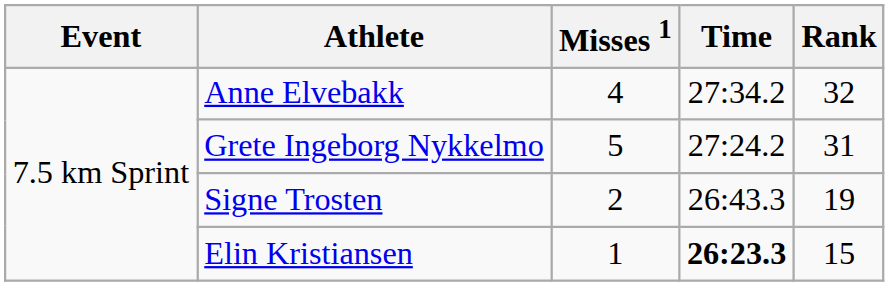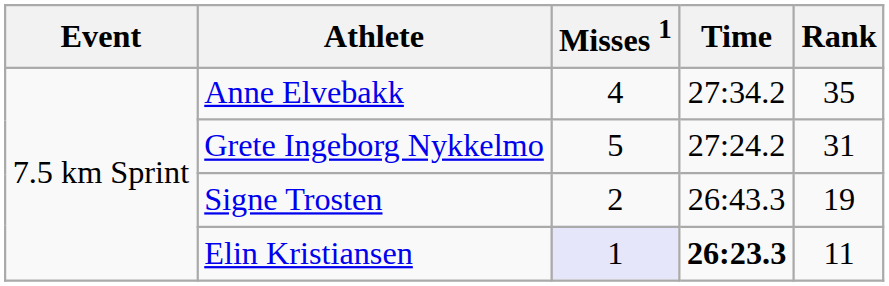 <table class="wikitable" style="font-size:90%">
 <tr>
 <th>Event</th>
 <th>Athlete</th>
 <th>Misses <sup>1</sup></th>
 <th>Time</th>
 <th>Rank</th>
 </tr>
 <tr>
 <td rowspan="4">7.5 km Sprint</td>
 <td><a href='#'>Anne Elvebakk</a></td>
 <td align="center">4</td>
 <td align="center">27:34.2</td>
-<td align="center">32</td>
+<td align="center">35</td>
 </tr>
 <tr>
 <td><a href='#'>Grete Ingeborg Nykkelmo</a></td>
 <td align="center">5</td>
 <td align="center">27:24.2</td>
 <td align="center">31</td>
 </tr>
 <tr>
 <td><a href='#'>Signe Trosten</a></td>
 <td align="center">2</td>
 <td align="center">26:43.3</td>
 <td align="center">19</td>
 </tr>
 <tr>
 <td><a href='#'>Elin Kristiansen</a></td>
-<td align="center">1</td>
+<td align="center" style="background: lavender;">1</td>
 <td align="center"><strong>26:23.3</strong></td>
-<td align="center">15</td>
+<td align="center">11</td>
 </tr>
 </table>
